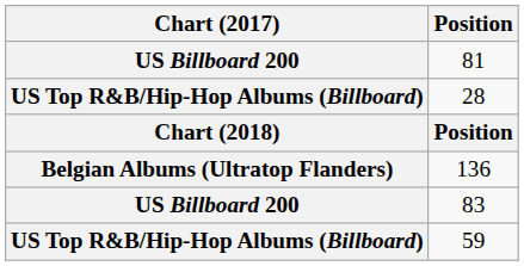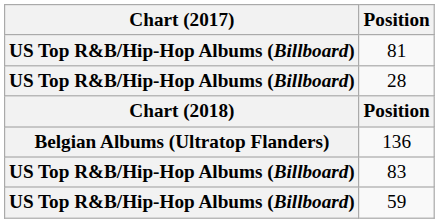 <table class="wikitable plainrowheaders" style="text-align:center">
 <tr>
 <th scope="col">Chart (2017)</th>
 <th scope="col">Position</th>
 </tr>
 <tr>
-<th scope="row">US <em>Billboard</em> 200</th>
+<th scope="row">US Top R&B/Hip-Hop Albums (<em>Billboard</em>)</th>
 <td>81</td>
 </tr>
 <tr>
 <th scope="row">US Top R&B/Hip-Hop Albums (<em>Billboard</em>)</th>
 <td>28</td>
 </tr>
 <tr>
 <th scope="col">Chart (2018)</th>
 <th scope="col">Position</th>
 </tr>
 <tr>
 <th scope="row">Belgian Albums (Ultratop Flanders)</th>
 <td>136</td>
 </tr>
 <tr>
-<th scope="row">US <em>Billboard</em> 200</th>
+<th scope="row">US Top R&B/Hip-Hop Albums (<em>Billboard</em>)</th>
 <td>83</td>
 </tr>
 <tr>
 <th scope="row">US Top R&B/Hip-Hop Albums (<em>Billboard</em>)</th>
 <td>59</td>
 </tr>
 </table>
